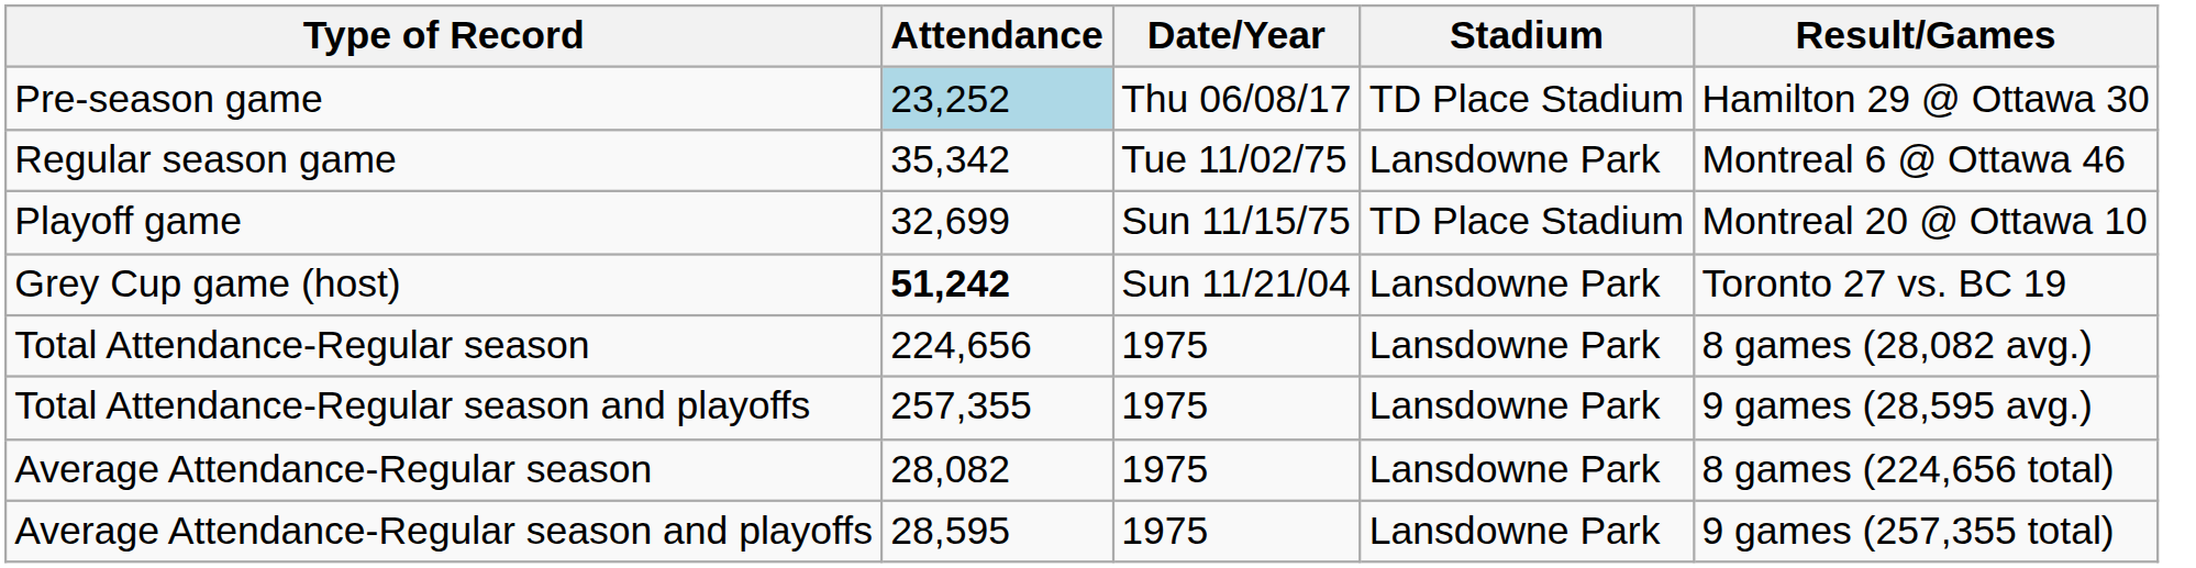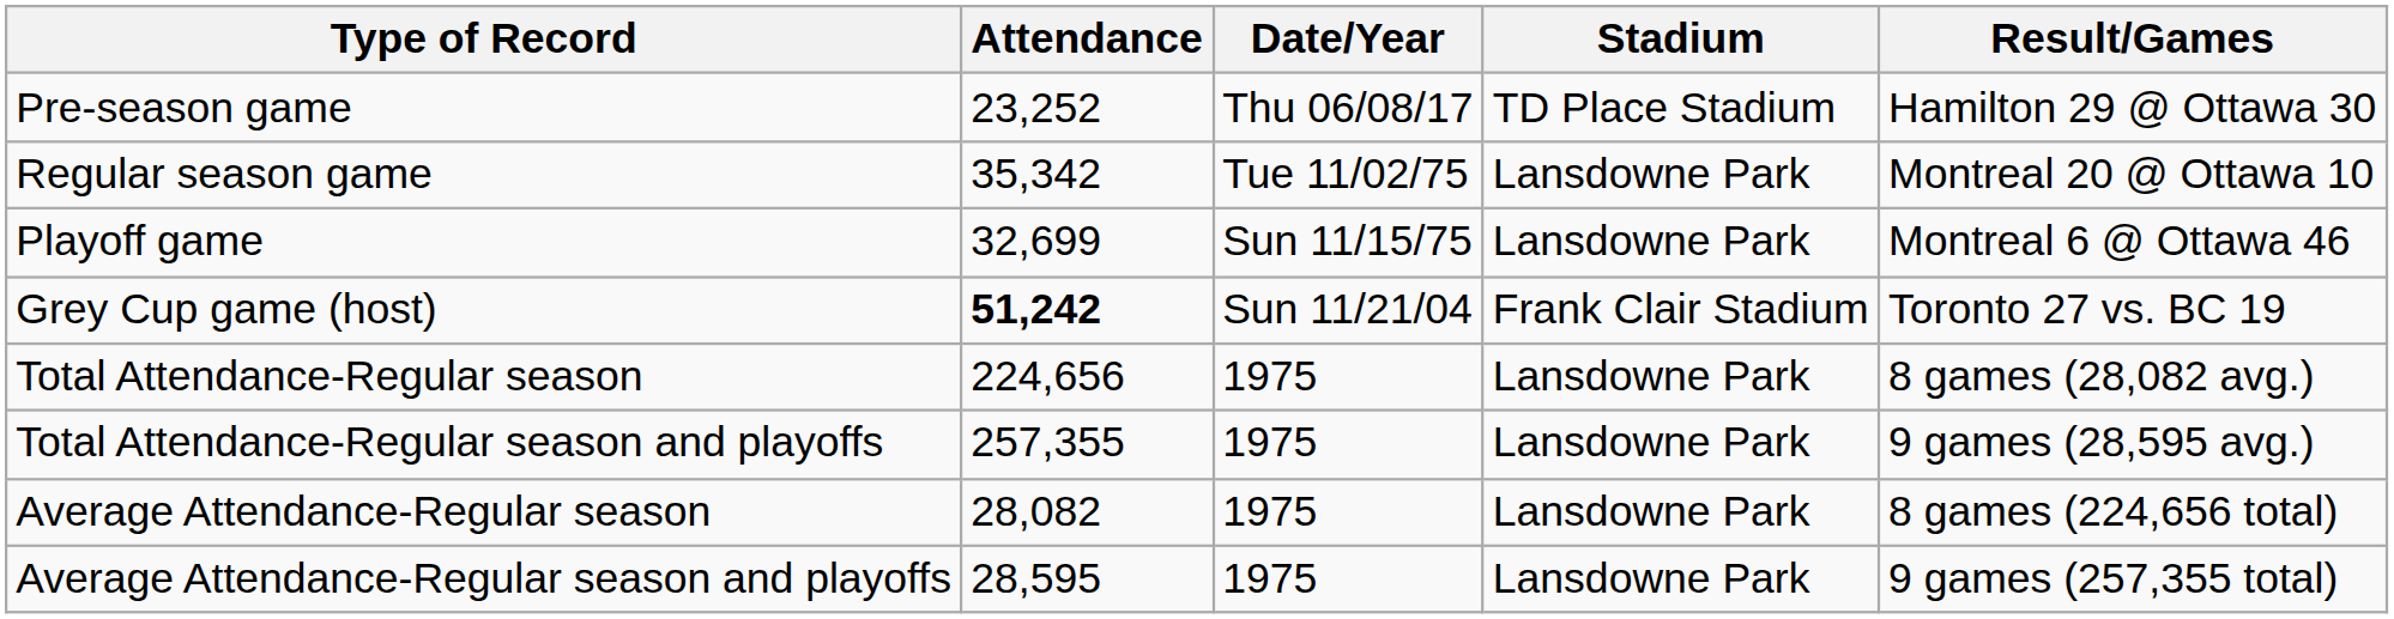 <table class="wikitable">
 <tr>
 <th>Type of Record</th>
 <th>Attendance</th>
 <th>Date/Year</th>
 <th>Stadium</th>
 <th>Result/Games</th>
 </tr>
 <tr>
 <td>Pre-season game</td>
-<td style="background: lightblue;">23,252</td>
+<td>23,252</td>
 <td>Thu 06/08/17</td>
 <td>TD Place Stadium</td>
 <td>Hamilton 29 @ Ottawa 30</td>
 </tr>
 <tr>
 <td>Regular season game</td>
 <td>35,342</td>
 <td>Tue 11/02/75</td>
 <td>Lansdowne Park</td>
-<td>Montreal 6 @ Ottawa 46</td>
+<td>Montreal 20 @ Ottawa 10</td>
 </tr>
 <tr>
 <td>Playoff game</td>
 <td>32,699</td>
 <td>Sun 11/15/75</td>
-<td>TD Place Stadium</td>
-<td>Montreal 20 @ Ottawa 10</td>
+<td>Lansdowne Park</td>
+<td>Montreal 6 @ Ottawa 46</td>
 </tr>
 <tr>
 <td>Grey Cup game (host)</td>
 <td><strong>51,242</strong></td>
 <td>Sun 11/21/04</td>
-<td>Lansdowne Park</td>
+<td>Frank Clair Stadium</td>
 <td>Toronto 27 vs. BC 19</td>
 </tr>
 <tr>
 <td>Total Attendance-Regular season</td>
 <td>224,656</td>
 <td>1975</td>
 <td>Lansdowne Park</td>
 <td>8 games (28,082 avg.)</td>
 </tr>
 <tr>
 <td>Total Attendance-Regular season and playoffs</td>
 <td>257,355</td>
 <td>1975</td>
 <td>Lansdowne Park</td>
 <td>9 games (28,595 avg.)</td>
 </tr>
 <tr>
 <td>Average Attendance-Regular season</td>
 <td>28,082</td>
 <td>1975</td>
 <td>Lansdowne Park</td>
 <td>8 games (224,656 total)</td>
 </tr>
 <tr>
 <td>Average Attendance-Regular season and playoffs</td>
 <td>28,595</td>
 <td>1975</td>
 <td>Lansdowne Park</td>
 <td>9 games (257,355 total)</td>
 </tr>
 </table>
